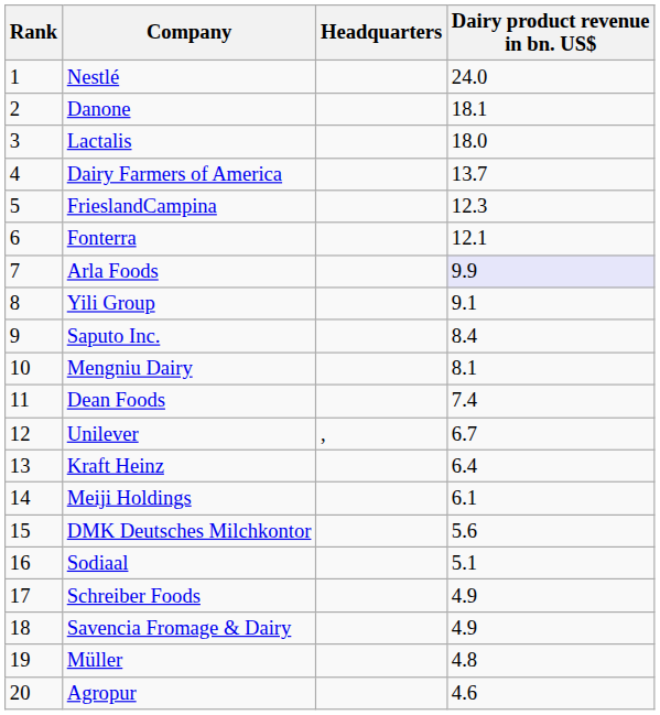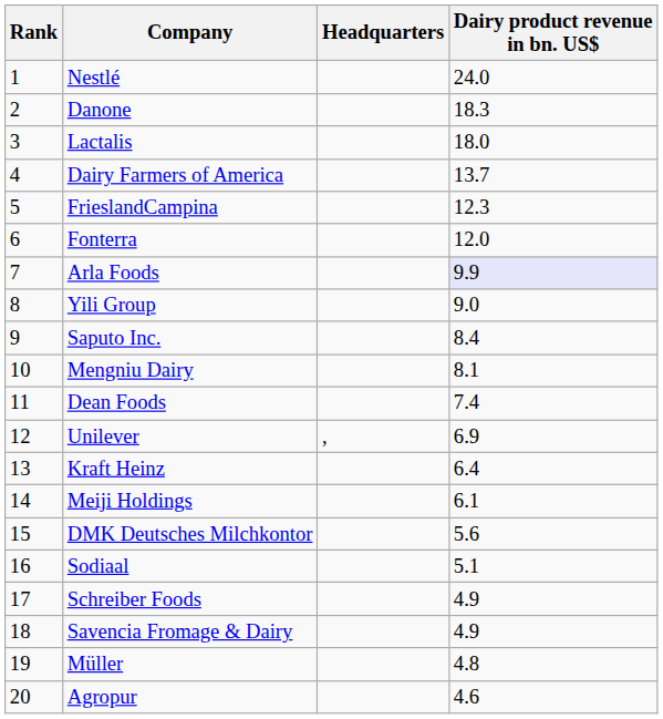 <table class="wikitable">
 <tr>
 <th>Rank</th>
 <th>Company</th>
 <th>Headquarters</th>
 <th>Dairy product revenue <br>in bn. US$</th>
 </tr>
 <tr>
 <td>1</td>
 <td><a href='#'>Nestlé</a></td>
 <td></td>
 <td>24.0</td>
 </tr>
 <tr>
 <td>2</td>
 <td><a href='#'>Danone</a></td>
 <td></td>
-<td>18.1</td>
+<td>18.3</td>
 </tr>
 <tr>
 <td>3</td>
 <td><a href='#'>Lactalis</a></td>
 <td></td>
 <td>18.0</td>
 </tr>
 <tr>
 <td>4</td>
 <td><a href='#'>Dairy Farmers of America</a></td>
 <td></td>
 <td>13.7</td>
 </tr>
 <tr>
 <td>5</td>
 <td><a href='#'>FrieslandCampina</a></td>
 <td></td>
 <td>12.3</td>
 </tr>
 <tr>
 <td>6</td>
 <td><a href='#'>Fonterra</a></td>
 <td></td>
-<td>12.1</td>
+<td>12.0</td>
 </tr>
 <tr>
 <td>7</td>
 <td><a href='#'>Arla Foods</a></td>
 <td></td>
 <td style="background: lavender;">9.9</td>
 </tr>
 <tr>
 <td>8</td>
 <td><a href='#'>Yili Group</a></td>
 <td></td>
-<td>9.1</td>
+<td>9.0</td>
 </tr>
 <tr>
 <td>9</td>
 <td><a href='#'>Saputo Inc.</a></td>
 <td></td>
 <td>8.4</td>
 </tr>
 <tr>
 <td>10</td>
 <td><a href='#'>Mengniu Dairy</a></td>
 <td></td>
 <td>8.1</td>
 </tr>
 <tr>
 <td>11</td>
 <td><a href='#'>Dean Foods</a></td>
 <td></td>
 <td>7.4</td>
 </tr>
 <tr>
 <td>12</td>
 <td><a href='#'>Unilever</a></td>
 <td>, </td>
-<td>6.7</td>
+<td>6.9</td>
 </tr>
 <tr>
 <td>13</td>
 <td><a href='#'>Kraft Heinz</a></td>
 <td></td>
 <td>6.4</td>
 </tr>
 <tr>
 <td>14</td>
 <td><a href='#'>Meiji Holdings</a></td>
 <td></td>
 <td>6.1</td>
 </tr>
 <tr>
 <td>15</td>
 <td><a href='#'>DMK Deutsches Milchkontor</a></td>
 <td></td>
 <td>5.6</td>
 </tr>
 <tr>
 <td>16</td>
 <td><a href='#'>Sodiaal</a></td>
 <td></td>
 <td>5.1</td>
 </tr>
 <tr>
 <td>17</td>
 <td><a href='#'>Schreiber Foods</a></td>
 <td></td>
 <td>4.9</td>
 </tr>
 <tr>
 <td>18</td>
 <td><a href='#'>Savencia Fromage & Dairy</a></td>
 <td></td>
 <td>4.9</td>
 </tr>
 <tr>
 <td>19</td>
 <td><a href='#'>Müller</a></td>
 <td></td>
 <td>4.8</td>
 </tr>
 <tr>
 <td>20</td>
 <td><a href='#'>Agropur</a></td>
 <td></td>
 <td>4.6</td>
 </tr>
 </table>
